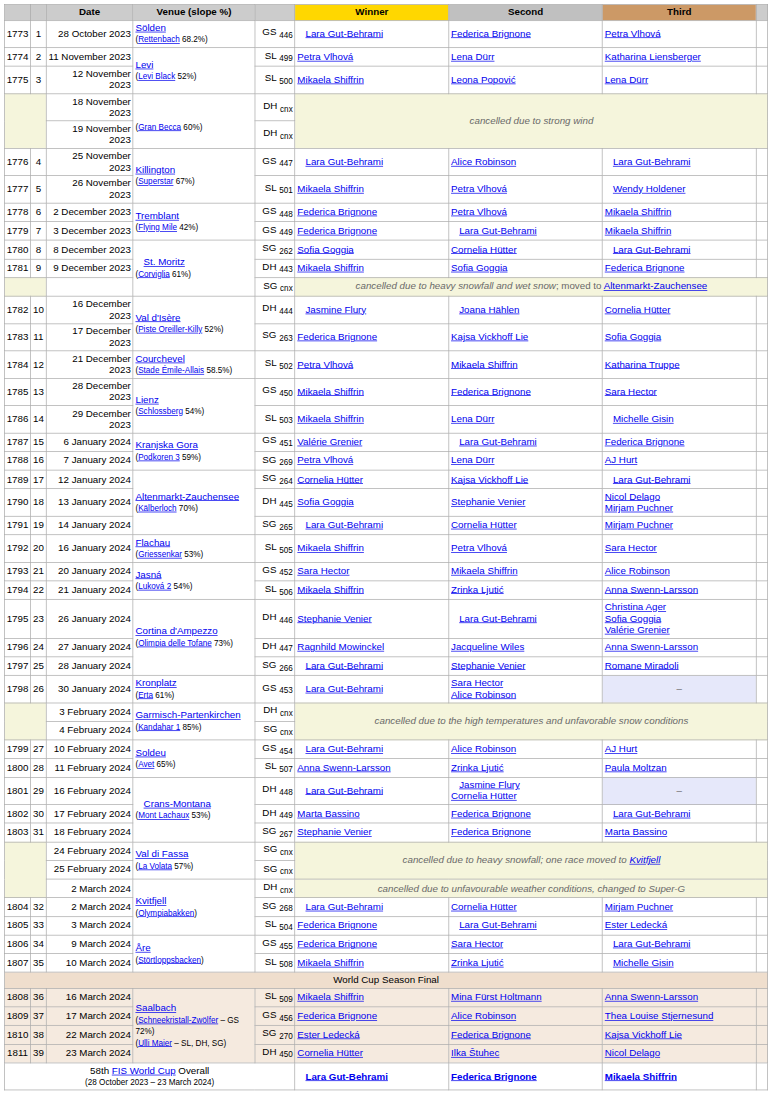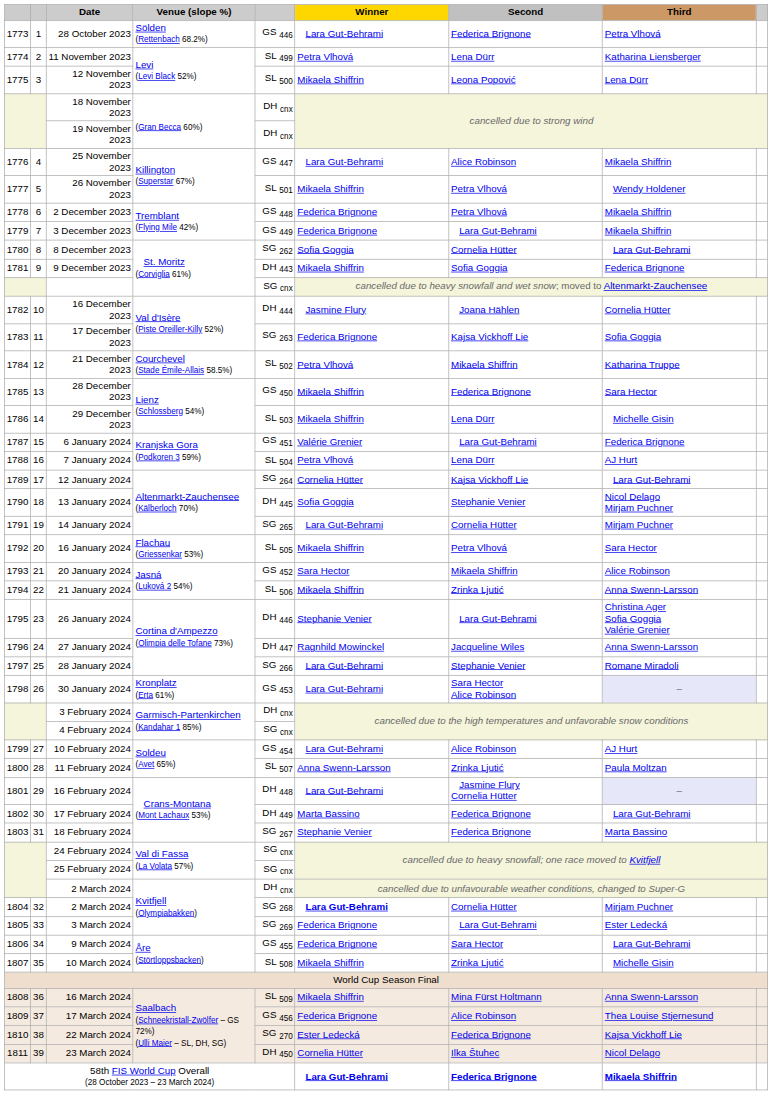 <table class="wikitable plainrowheaders" style="background:#fff; font-size:86%; line-height:16px; border:grey solid 1px; border-collapse:collapse;">
 <tr>
 <th scope="col" style="background:#ccc; width=30 px;"></th>
 <th scope="col" style="background:#ccc; width=10 px;"></th>
 <th scope="col" style="background:#ccc; width:116px;">Date</th>
 <th scope="col" style="background:#ccc; width:165px;">Venue (slope %)</th>
 <th scope="col" style="background:#ccc; width:50px;"></th>
 <th scope="col" style="background:gold; width:210px;">Winner</th>
 <th scope="col" style="background:silver; width:210px;">Second</th>
 <th scope="col" style="background:#c96; width:210px;">Third</th>
 <th scope="col" style="background:#ccc; width:10px;"></th>
 </tr>
 <tr>
 <td align="center">1773</td>
 <td align="center">1</td>
 <td align="right">28 October 2023</td>
 <td> <a href='#'>Sölden</a><br><small>(<a href='#'>Rettenbach</a> 68.2%)</small></td>
 <td align=right>GS <sub>446</sub></td>
 <td>   <a href='#'>Lara Gut-Behrami</a></td>
 <td> <a href='#'>Federica Brignone</a></td>
 <td> <a href='#'>Petra Vlhová</a></td>
 <td></td>
 </tr>
 <tr>
 <td align="center">1774</td>
 <td align="center">2</td>
 <td align="right">11 November 2023</td>
 <td rowspan="2"> <a href='#'>Levi</a><br><small>(<a href='#'>Levi Black</a> 52%)</small></td>
 <td align=right>SL <sub>499</sub></td>
 <td> <a href='#'>Petra Vlhová</a></td>
 <td> <a href='#'>Lena Dürr</a></td>
 <td> <a href='#'>Katharina Liensberger</a></td>
 <td></td>
 </tr>
 <tr>
 <td align="center">1775</td>
 <td align="center">3</td>
 <td align="right">12 November 2023</td>
 <td align=right>SL <sub>500</sub></td>
 <td> <a href='#'>Mikaela Shiffrin</a></td>
 <td> <a href='#'>Leona Popović</a></td>
 <td> <a href='#'>Lena Dürr</a></td>
 <td></td>
 </tr>
 <tr>
 <td rowspan=2 colspan=2 bgcolor="F5F5DC"></td>
 <td align="right">18 November 2023</td>
 <td rowspan=2><br><small>(<a href='#'>Gran Becca</a> 60%)</small></td>
 <td align=right>DH <sub>cnx</sub></td>
 <td rowspan=2 colspan=4 align=center bgcolor="F5F5DC" style=color:#696969><em>cancelled due to strong wind</em></td>
 </tr>
 <tr>
 <td align="right">19 November 2023</td>
 <td align=right>DH <sub>cnx</sub></td>
 </tr>
 <tr>
 <td align="center">1776</td>
 <td align="center">4</td>
 <td align="right">25 November 2023</td>
 <td rowspan="2"> <a href='#'>Killington</a><br><small>(<a href='#'>Superstar</a> 67%)</small></td>
 <td align=right>GS <sub>447</sub></td>
 <td>   <a href='#'>Lara Gut-Behrami</a></td>
 <td> <a href='#'>Alice Robinson</a></td>
-<td>   <a href='#'>Lara Gut-Behrami</a></td>
+<td> <a href='#'>Mikaela Shiffrin</a></td>
 <td></td>
 </tr>
 <tr>
 <td align="center">1777</td>
 <td align="center">5</td>
 <td align="right">26 November 2023</td>
 <td align=right>SL <sub>501</sub></td>
 <td> <a href='#'>Mikaela Shiffrin</a></td>
 <td> <a href='#'>Petra Vlhová</a></td>
 <td>   <a href='#'>Wendy Holdener</a></td>
 <td></td>
 </tr>
 <tr>
 <td align="center">1778</td>
 <td align="center">6</td>
 <td align="right">2 December 2023</td>
 <td rowspan="2"> <a href='#'>Tremblant</a><br><small>(<a href='#'>Flying Mile</a> 42%)</small></td>
 <td align=right>GS <sub>448</sub></td>
 <td> <a href='#'>Federica Brignone</a></td>
 <td> <a href='#'>Petra Vlhová</a></td>
 <td> <a href='#'>Mikaela Shiffrin</a></td>
 <td></td>
 </tr>
 <tr>
 <td align="center">1779</td>
 <td align="center">7</td>
 <td align="right">3 December 2023</td>
 <td align=right>GS <sub>449</sub></td>
 <td> <a href='#'>Federica Brignone</a></td>
 <td>   <a href='#'>Lara Gut-Behrami</a></td>
 <td> <a href='#'>Mikaela Shiffrin</a></td>
 <td></td>
 </tr>
 <tr>
 <td align="center">1780</td>
 <td align="center">8</td>
 <td align="right">8 December 2023</td>
 <td rowspan="3">   <a href='#'>St. Moritz</a><br><small>(<a href='#'>Corviglia</a> 61%)</small></td>
 <td align=right>SG <sub>262</sub></td>
 <td> <a href='#'>Sofia Goggia</a></td>
 <td> <a href='#'>Cornelia Hütter</a></td>
 <td>   <a href='#'>Lara Gut-Behrami</a></td>
 <td></td>
 </tr>
 <tr>
 <td align="center">1781</td>
 <td align="center">9</td>
 <td align="right">9 December 2023</td>
 <td align=right>DH <sub>443</sub></td>
 <td> <a href='#'>Mikaela Shiffrin</a></td>
 <td> <a href='#'>Sofia Goggia</a></td>
 <td> <a href='#'>Federica Brignone</a></td>
 <td></td>
 </tr>
 <tr>
 <td colspan=2 bgcolor="F5F5DC"></td>
 <td align="right"></td>
 <td align=right>SG <sub>cnx</sub></td>
 <td colspan=4 align=center bgcolor="F5F5DC" style=color:#696969><em>cancelled due to heavy snowfall and wet snow</em>; moved to <a href='#'>Altenmarkt-Zauchensee</a><em></em></td>
 </tr>
 <tr>
 <td align="center">1782</td>
 <td align="center">10</td>
 <td align="right">16 December 2023</td>
 <td rowspan="2"> <a href='#'>Val d'Isère</a><br><small>(<a href='#'>Piste Oreiller-Killy</a> 52%)</small></td>
 <td align=right>DH <sub>444</sub></td>
 <td>   <a href='#'>Jasmine Flury</a></td>
 <td>   <a href='#'>Joana Hählen</a></td>
 <td> <a href='#'>Cornelia Hütter</a></td>
 <td></td>
 </tr>
 <tr>
 <td align="center">1783</td>
 <td align="center">11</td>
 <td align="right">17 December 2023</td>
 <td align=right>SG <sub>263</sub></td>
 <td> <a href='#'>Federica Brignone</a></td>
 <td> <a href='#'>Kajsa Vickhoff Lie</a></td>
 <td> <a href='#'>Sofia Goggia</a></td>
 <td></td>
 </tr>
 <tr>
 <td align="center">1784</td>
 <td align="center">12</td>
 <td align="right">21 December 2023</td>
 <td> <a href='#'>Courchevel</a><br><small>(<a href='#'>Stade Émile-Allais</a> 58.5%)</small></td>
 <td align=right>SL <sub>502</sub></td>
 <td> <a href='#'>Petra Vlhová</a></td>
 <td> <a href='#'>Mikaela Shiffrin</a></td>
 <td> <a href='#'>Katharina Truppe</a></td>
 <td></td>
 </tr>
 <tr>
 <td align="center">1785</td>
 <td align="center">13</td>
 <td align="right">28 December 2023</td>
 <td rowspan="2"> <a href='#'>Lienz</a><br><small>(<a href='#'>Schlossberg</a> 54%)</small></td>
 <td align=right>GS <sub>450</sub></td>
 <td> <a href='#'>Mikaela Shiffrin</a></td>
 <td> <a href='#'>Federica Brignone</a></td>
 <td> <a href='#'>Sara Hector</a></td>
 <td></td>
 </tr>
 <tr>
 <td align="center">1786</td>
 <td align="center">14</td>
 <td align="right">29 December 2023</td>
 <td align=right>SL <sub>503</sub></td>
 <td> <a href='#'>Mikaela Shiffrin</a></td>
 <td> <a href='#'>Lena Dürr</a></td>
 <td>   <a href='#'>Michelle Gisin</a></td>
 <td></td>
 </tr>
 <tr>
 <td align="center">1787</td>
 <td align="center">15</td>
 <td align="right">6 January 2024</td>
 <td rowspan="2"> <a href='#'>Kranjska Gora</a><br><small>(<a href='#'>Podkoren 3</a> 59%)</small></td>
 <td align=right>GS <sub>451</sub></td>
 <td> <a href='#'>Valérie Grenier</a></td>
 <td>   <a href='#'>Lara Gut-Behrami</a></td>
 <td> <a href='#'>Federica Brignone</a></td>
 <td></td>
 </tr>
 <tr>
 <td align="center">1788</td>
 <td align="center">16</td>
 <td align="right">7 January 2024</td>
-<td align=right>SG <sub>269</sub></td>
+<td align=right>SL <sub>504</sub></td>
 <td> <a href='#'>Petra Vlhová</a></td>
 <td> <a href='#'>Lena Dürr</a></td>
 <td> <a href='#'>AJ Hurt</a></td>
 <td></td>
 </tr>
 <tr>
 <td align="center">1789</td>
 <td align="center">17</td>
 <td align="right">12 January 2024</td>
 <td rowspan="3"> <a href='#'>Altenmarkt-Zauchensee</a><br><small>(<a href='#'>Kälberloch</a> 70%)</small></td>
 <td align=right>SG <sub>264</sub></td>
 <td> <a href='#'>Cornelia Hütter</a></td>
 <td> <a href='#'>Kajsa Vickhoff Lie</a></td>
 <td>   <a href='#'>Lara Gut-Behrami</a></td>
 <td></td>
 </tr>
 <tr>
 <td align="center">1790</td>
 <td align="center">18</td>
 <td align="right">13 January 2024</td>
 <td align=right>DH <sub>445</sub></td>
 <td> <a href='#'>Sofia Goggia</a></td>
 <td> <a href='#'>Stephanie Venier</a></td>
 <td> <a href='#'>Nicol Delago</a><br> <a href='#'>Mirjam Puchner</a></td>
 <td></td>
 </tr>
 <tr>
 <td align="center">1791</td>
 <td align="center">19</td>
 <td align="right">14 January 2024</td>
 <td align=right>SG <sub>265</sub></td>
 <td>   <a href='#'>Lara Gut-Behrami</a></td>
 <td> <a href='#'>Cornelia Hütter</a></td>
 <td> <a href='#'>Mirjam Puchner</a></td>
 <td></td>
 </tr>
 <tr>
 <td align="center">1792</td>
 <td align="center">20</td>
 <td align="right">16 January 2024</td>
 <td> <a href='#'>Flachau</a><br><small>(<a href='#'>Griessenkar</a> 53%)</small></td>
 <td align=right>SL <sub>505</sub></td>
 <td> <a href='#'>Mikaela Shiffrin</a></td>
 <td> <a href='#'>Petra Vlhová</a></td>
 <td> <a href='#'>Sara Hector</a></td>
 <td></td>
 </tr>
 <tr>
 <td align="center">1793</td>
 <td align="center">21</td>
 <td align="right">20 January 2024</td>
 <td rowspan="2"> <a href='#'>Jasná</a><br><small>(<a href='#'>Luková 2</a> 54%)</small></td>
 <td align=right>GS <sub>452</sub></td>
 <td> <a href='#'>Sara Hector</a></td>
 <td> <a href='#'>Mikaela Shiffrin</a></td>
 <td> <a href='#'>Alice Robinson</a></td>
 <td></td>
 </tr>
 <tr>
 <td align="center">1794</td>
 <td align="center">22</td>
 <td align="right">21 January 2024</td>
 <td align=right>SL <sub>506</sub></td>
 <td> <a href='#'>Mikaela Shiffrin</a></td>
 <td> <a href='#'>Zrinka Ljutić</a></td>
 <td> <a href='#'>Anna Swenn-Larsson</a></td>
 <td></td>
 </tr>
 <tr>
 <td align="center">1795</td>
 <td align="center">23</td>
 <td align="right">26 January 2024</td>
 <td rowspan="3"> <a href='#'>Cortina d'Ampezzo</a><br><small>(<a href='#'>Olimpia delle Tofane</a> 73%)</small></td>
 <td align=right>DH <sub>446</sub></td>
 <td> <a href='#'>Stephanie Venier</a></td>
 <td>   <a href='#'>Lara Gut-Behrami</a></td>
 <td> <a href='#'>Christina Ager</a><br> <a href='#'>Sofia Goggia</a><br> <a href='#'>Valérie Grenier</a></td>
 <td></td>
 </tr>
 <tr>
 <td align="center">1796</td>
 <td align="center">24</td>
 <td align="right">27 January 2024</td>
 <td align=right>DH <sub>447</sub></td>
 <td> <a href='#'>Ragnhild Mowinckel</a></td>
 <td> <a href='#'>Jacqueline Wiles</a></td>
 <td> <a href='#'>Anna Swenn-Larsson</a></td>
 <td></td>
 </tr>
 <tr>
 <td align="center">1797</td>
 <td align="center">25</td>
 <td align="right">28 January 2024</td>
 <td align=right>SG <sub>266</sub></td>
 <td>   <a href='#'>Lara Gut-Behrami</a></td>
 <td> <a href='#'>Stephanie Venier</a></td>
 <td> <a href='#'>Romane Miradoli</a></td>
 <td></td>
 </tr>
 <tr>
 <td align="center">1798</td>
 <td align="center">26</td>
 <td align="right">30 January 2024</td>
 <td> <a href='#'>Kronplatz</a><br><small>(<a href='#'>Erta</a> 61%)</small></td>
 <td align=right>GS <sub>453</sub></td>
 <td>   <a href='#'>Lara Gut-Behrami</a></td>
 <td> <a href='#'>Sara Hector</a><br> <a href='#'>Alice Robinson</a></td>
 <td bgcolor="E6E8FA" align=center style=color:#696969>–</td>
 <td></td>
 </tr>
 <tr>
 <td colspan=2 rowspan=2 bgcolor="F5F5DC"></td>
 <td align="right">3 February 2024</td>
 <td rowspan="2"> <a href='#'>Garmisch-Partenkirchen</a><br><small>(<a href='#'>Kandahar 1</a> 85%)</small></td>
 <td align=right>DH <sub>cnx</sub></td>
 <td colspan=4 rowspan=2 align=center bgcolor="F5F5DC" style=color:#696969><em>cancelled due to the high temperatures and unfavorable snow conditions</em></td>
 </tr>
 <tr>
 <td align="right">4 February 2024</td>
 <td align=right>SG <sub>cnx</sub></td>
 </tr>
 <tr>
 <td align="center">1799</td>
 <td align="center">27</td>
 <td align="right">10 February 2024</td>
 <td rowspan="2"> <a href='#'>Soldeu</a><br><small>(<a href='#'>Avet</a> 65%)</small></td>
 <td align=right>GS <sub>454</sub></td>
 <td>   <a href='#'>Lara Gut-Behrami</a></td>
 <td> <a href='#'>Alice Robinson</a></td>
 <td> <a href='#'>AJ Hurt</a></td>
 <td></td>
 </tr>
 <tr>
 <td align="center">1800</td>
 <td align="center">28</td>
 <td align="right">11 February 2024</td>
 <td align=right>SL <sub>507</sub></td>
 <td> <a href='#'>Anna Swenn-Larsson</a></td>
 <td> <a href='#'>Zrinka Ljutić</a></td>
 <td> <a href='#'>Paula Moltzan</a></td>
 <td></td>
 </tr>
 <tr>
 <td align="center">1801</td>
 <td align="center">29</td>
 <td align="right">16 February 2024</td>
 <td rowspan="3">   <a href='#'>Crans-Montana</a><br><small>(<a href='#'>Mont Lachaux</a> 53%)</small></td>
 <td align=right>DH <sub>448</sub></td>
 <td>   <a href='#'>Lara Gut-Behrami</a></td>
 <td>   <a href='#'>Jasmine Flury</a><br> <a href='#'>Cornelia Hütter</a></td>
 <td bgcolor="E6E8FA" align=center style=color:#696969>–</td>
 <td></td>
 </tr>
 <tr>
 <td align="center">1802</td>
 <td align="center">30</td>
 <td align="right">17 February 2024</td>
 <td align=right>DH <sub>449</sub></td>
 <td> <a href='#'>Marta Bassino</a></td>
 <td> <a href='#'>Federica Brignone</a></td>
 <td>   <a href='#'>Lara Gut-Behrami</a></td>
 <td></td>
 </tr>
 <tr>
 <td align="center">1803</td>
 <td align="center">31</td>
 <td align="right">18 February 2024</td>
 <td align=right>SG <sub>267</sub></td>
 <td> <a href='#'>Stephanie Venier</a></td>
 <td> <a href='#'>Federica Brignone</a></td>
 <td> <a href='#'>Marta Bassino</a></td>
 <td></td>
 </tr>
 <tr>
 <td rowspan=3 colspan=2 bgcolor="F5F5DC"></td>
 <td align="right">24 February 2024</td>
 <td rowspan="2"> <a href='#'>Val di Fassa</a><br><small>(<a href='#'>La Volata</a> 57%)</small></td>
 <td align=right>SG <sub>cnx</sub></td>
 <td rowspan=2 colspan=4 align=center bgcolor="F5F5DC" style=color:#696969><em>cancelled due to heavy snowfall; one race moved to <a href='#'>Kvitfjell</a></em></td>
 </tr>
 <tr>
 <td align="right">25 February 2024</td>
 <td align=right>SG <sub>cnx</sub></td>
 </tr>
 <tr>
 <td align="right">2 March 2024</td>
 <td rowspan="3"> <a href='#'>Kvitfjell</a><br><small>(<a href='#'>Olympiabakken</a>)</small></td>
 <td align=right>DH <sub>cnx</sub></td>
 <td colspan=4 align=center bgcolor="F5F5DC" style=color:#696969><em>cancelled due to unfavourable weather conditions, changed to Super-G</em></td>
 </tr>
 <tr>
 <td align="center">1804</td>
 <td align="center">32</td>
 <td align="right">2 March 2024</td>
 <td align=right>SG <sub>268</sub></td>
-<td>   <a href='#'>Lara Gut-Behrami</a></td>
+<td><strong>   <a href='#'>Lara Gut-Behrami</a></strong></td>
 <td> <a href='#'>Cornelia Hütter</a></td>
 <td> <a href='#'>Mirjam Puchner</a></td>
 <td></td>
 </tr>
 <tr>
 <td align="center">1805</td>
 <td align="center">33</td>
 <td align="right">3 March 2024</td>
-<td align=right>SL <sub>504</sub></td>
+<td align=right>SG <sub>269</sub></td>
 <td> <a href='#'>Federica Brignone</a></td>
 <td>   <a href='#'>Lara Gut-Behrami</a></td>
 <td> <a href='#'>Ester Ledecká</a></td>
 <td></td>
 </tr>
 <tr>
 <td align="center">1806</td>
 <td align="center">34</td>
 <td align="right">9 March 2024</td>
 <td rowspan="2"> <a href='#'>Åre</a><br><small>(<a href='#'>Störtloppsbacken</a>)</small></td>
 <td align=right>GS <sub>455</sub></td>
 <td> <a href='#'>Federica Brignone</a></td>
 <td> <a href='#'>Sara Hector</a></td>
 <td>   <a href='#'>Lara Gut-Behrami</a></td>
 <td></td>
 </tr>
 <tr>
 <td align="center">1807</td>
 <td align="center">35</td>
 <td align="right">10 March 2024</td>
 <td align=right>SL <sub>508</sub></td>
 <td> <a href='#'>Mikaela Shiffrin</a></td>
 <td> <a href='#'>Zrinka Ljutić</a></td>
 <td>   <a href='#'>Michelle Gisin</a></td>
 <td></td>
 </tr>
 <tr>
 <td bgcolor=#EFDECD colspan=9 align=center>World Cup Season Final</td>
 </tr>
 <tr bgcolor=#F5EADF>
 <td align="center">1808</td>
 <td align="center">36</td>
 <td align="right">16 March 2024</td>
 <td rowspan=4> <a href='#'>Saalbach</a><br><small>(<a href='#'>Schneekristall-Zwölfer</a> – GS 72%)<br>(<a href='#'>Ulli Maier</a> – SL, DH, SG)</small></td>
 <td align=right>SL <sub>509</sub></td>
 <td> <a href='#'>Mikaela Shiffrin</a></td>
 <td> <a href='#'>Mina Fürst Holtmann</a></td>
 <td> <a href='#'>Anna Swenn-Larsson</a></td>
 <td></td>
 </tr>
 <tr bgcolor=#F5EADF>
 <td align="center">1809</td>
 <td align="center">37</td>
 <td align="right">17 March 2024</td>
 <td align=right>GS <sub>456</sub></td>
 <td> <a href='#'>Federica Brignone</a></td>
 <td> <a href='#'>Alice Robinson</a></td>
 <td> <a href='#'>Thea Louise Stjernesund</a></td>
 <td></td>
 </tr>
 <tr bgcolor=#F5EADF>
 <td align="center">1810</td>
 <td align="center">38</td>
 <td align="right">22 March 2024</td>
 <td align=right>SG <sub>270</sub></td>
 <td> <a href='#'>Ester Ledecká</a></td>
 <td> <a href='#'>Federica Brignone</a></td>
 <td> <a href='#'>Kajsa Vickhoff Lie</a></td>
 <td></td>
 </tr>
 <tr bgcolor=#F5EADF>
 <td align="center">1811</td>
 <td align="center">39</td>
 <td align="right">23 March 2024</td>
 <td align=right>DH <sub>450</sub></td>
 <td> <a href='#'>Cornelia Hütter</a></td>
 <td> <a href='#'>Ilka Štuhec</a></td>
 <td> <a href='#'>Nicol Delago</a></td>
 <td></td>
 </tr>
 <tr>
 <td colspan="5" align="center">58th <a href='#'>FIS World Cup</a> Overall<br><small>(28 October 2023 – 23 March 2024)</small></td>
 <td>   <strong><a href='#'>Lara Gut-Behrami</a></strong></td>
 <td> <strong><a href='#'>Federica Brignone</a></strong></td>
 <td> <strong><a href='#'>Mikaela Shiffrin</a></strong></td>
 <td></td>
 </tr>
 </table>
